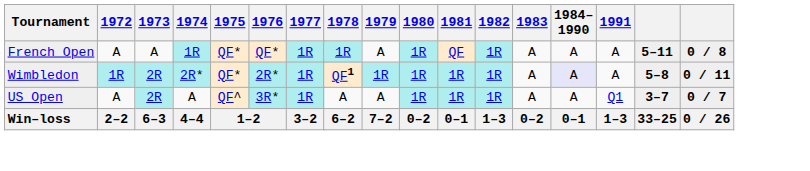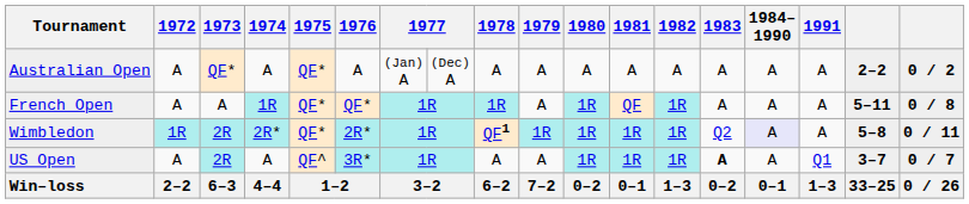 <table class="wikitable">
 <tr style="background:#efefef;">
 <th>Tournament</th>
 <th><a href='#'>1972</a></th>
 <th><a href='#'>1973</a></th>
 <th><a href='#'>1974</a></th>
 <th><a href='#'>1975</a></th>
 <th><a href='#'>1976</a></th>
 <th colspan="2"><a href='#'>1977</a></th>
 <th><a href='#'>1978</a></th>
 <th><a href='#'>1979</a></th>
 <th><a href='#'>1980</a></th>
 <th><a href='#'>1981</a></th>
 <th><a href='#'>1982</a></th>
 <th><a href='#'>1983</a></th>
 <th>1984–<br>1990</th>
 <th><a href='#'>1991</a></th>
 <th></th>
 <th></th>
+</tr>
+<tr>
+<td style="background:#EFEFEF;"><a href='#'>Australian Open</a></td>
+<td style="text-align:center;">A</td>
+<td style="text-align:center; background:#ffebcd;"><a href='#'>QF</a>*</td>
+<td style="text-align:center;">A</td>
+<td style="text-align:center; background:#ffebcd;"><a href='#'>QF</a>*</td>
+<td style="text-align:center;">A</td>
+<td style="text-align:center;"><small>(Jan)</small><br>A</td>
+<td style="text-align:center;"><small>(Dec)</small><br>A</td>
+<td style="text-align:center;">A</td>
+<td style="text-align:center;">A</td>
+<td style="text-align:center;">A</td>
+<td style="text-align:center;">A</td>
+<td style="text-align:center;">A</td>
+<td style="text-align:center;">A</td>
+<td style="text-align:center;">A</td>
+<td style="text-align:center;">A</td>
+<td style="text-align:center; background:#efefef;"><strong>2–2</strong></td>
+<td style="text-align:center; background:#efefef;"><strong>0 / 2</strong></td>
 </tr>
 <tr>
 <td style="background:#EFEFEF;"><a href='#'>French Open</a></td>
 <td style="text-align:center;">A</td>
 <td style="text-align:center;">A</td>
 <td style="text-align:center; background:#afeeee;"><a href='#'>1R</a></td>
 <td style="text-align:center; background:#ffebcd;"><a href='#'>QF</a>*</td>
 <td style="text-align:center; background:#ffebcd;"><a href='#'>QF</a>*</td>
 <td colspan="2" style="text-align:center; background:#afeeee;"><a href='#'>1R</a></td>
 <td style="text-align:center; background:#afeeee;"><a href='#'>1R</a></td>
 <td style="text-align:center;">A</td>
 <td style="text-align:center; background:#afeeee;"><a href='#'>1R</a></td>
 <td style="text-align:center; background:#ffebcd;"><a href='#'>QF</a></td>
 <td style="text-align:center; background:#afeeee;"><a href='#'>1R</a></td>
 <td style="text-align:center;">A</td>
 <td style="text-align:center;">A</td>
 <td style="text-align:center;">A</td>
 <td style="text-align:center; background:#efefef;"><strong>5–11</strong></td>
 <td style="text-align:center; background:#efefef;"><strong>0 / 8</strong></td>
 </tr>
 <tr>
 <td style="background:#EFEFEF;"><a href='#'>Wimbledon</a></td>
 <td style="text-align:center; background:#afeeee;"><a href='#'>1R</a></td>
 <td style="text-align:center; background:#afeeee;"><a href='#'>2R</a></td>
 <td style="text-align:center; background:#afeeee;"><a href='#'>2R</a>*</td>
 <td style="text-align:center; background:#ffebcd;"><a href='#'>QF</a>*</td>
 <td style="text-align:center; background:#afeeee;"><a href='#'>2R</a>*</td>
 <td colspan="2"  style="text-align:center; background:#afeeee;"><a href='#'>1R</a></td>
 <td style="text-align:center; background:#ffebcd;"><a href='#'>QF</a><sup><strong>1</strong></sup></td>
 <td style="text-align:center; background:#afeeee;"><a href='#'>1R</a></td>
 <td style="text-align:center; background:#afeeee;"><a href='#'>1R</a></td>
 <td style="text-align:center; background:#afeeee;"><a href='#'>1R</a></td>
 <td style="text-align:center; background:#afeeee;"><a href='#'>1R</a></td>
-<td style="text-align:center;">A</td>
+<td style="text-align:center;"><a href='#'>Q2</a></td>
 <td style="background: lavender; text-align:center;">A</td>
 <td style="text-align:center;">A</td>
 <td style="text-align:center; background:#efefef;"><strong>5–8</strong></td>
 <td style="text-align:center; background:#efefef;"><strong>0 / 11</strong></td>
 </tr>
 <tr>
 <td style="background:#EFEFEF;"><a href='#'>US Open</a></td>
 <td style="text-align:center;">A</td>
 <td style="text-align:center; background:#afeeee;"><a href='#'>2R</a></td>
 <td style="text-align:center;">A</td>
 <td style="text-align:center; background:#ffebcd;"><a href='#'>QF</a>^</td>
 <td style="text-align:center; background:#afeeee;"><a href='#'>3R</a>*</td>
 <td colspan="2"  style="text-align:center; background:#afeeee;"><a href='#'>1R</a></td>
 <td style="text-align:center;">A</td>
 <td style="text-align:center;">A</td>
 <td style="text-align:center; background:#afeeee;"><a href='#'>1R</a></td>
 <td style="text-align:center; background:#afeeee;"><a href='#'>1R</a></td>
 <td style="text-align:center; background:#afeeee;"><a href='#'>1R</a></td>
-<td style="text-align:center;">A</td>
+<td style="text-align:center;"><strong>A</strong></td>
 <td style="text-align:center;">A</td>
 <td style="text-align:center;"><a href='#'>Q1</a></td>
 <td style="text-align:center; background:#efefef;"><strong>3–7</strong></td>
 <td style="text-align:center; background:#efefef;"><strong>0 / 7</strong></td>
 </tr>
 <tr>
 <th style=text-align:left>Win–loss</th>
 <th>2–2</th>
 <th>6–3</th>
 <th>4–4</th>
 <th colspan="2">1–2</th>
 <th colspan="2">3–2</th>
 <th>6–2</th>
 <th>7–2</th>
 <th>0–2</th>
 <th>0–1</th>
 <th>1–3</th>
 <th>0–2</th>
 <th>0–1</th>
 <th>1–3</th>
 <th>33–25</th>
 <th>0 / 26</th>
 </tr>
 </table>
